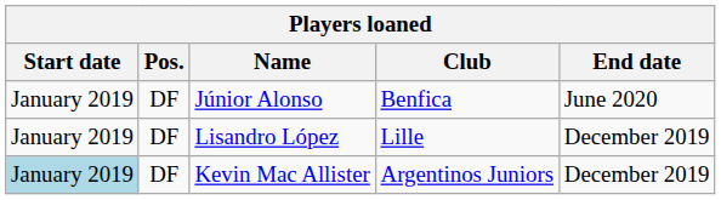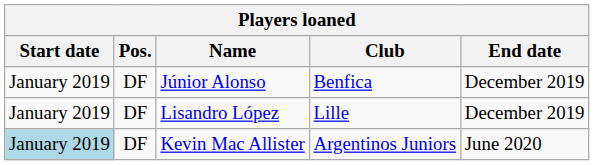 <table class="wikitable" style="font-size:95%;">
 <tr>
 <th colspan="6">Players loaned</th>
 </tr>
 <tr>
 <th>Start date</th>
 <th>Pos.</th>
 <th>Name</th>
 <th>Club</th>
 <th>End date</th>
 </tr>
 <tr>
 <td>January 2019</td>
 <td align="center">DF</td>
 <td> <a href='#'>Júnior Alonso</a></td>
 <td> <a href='#'>Benfica</a></td>
-<td>June 2020</td>
+<td>December 2019</td>
 </tr>
 <tr>
 <td>January 2019</td>
 <td align="center">DF</td>
 <td> <a href='#'>Lisandro López</a></td>
 <td> <a href='#'>Lille</a></td>
 <td>December 2019</td>
 </tr>
 <tr>
 <td style="background: lightblue;">January 2019</td>
 <td align="center">DF</td>
 <td> <a href='#'>Kevin Mac Allister</a></td>
 <td> <a href='#'>Argentinos Juniors</a></td>
-<td>December 2019</td>
+<td>June 2020</td>
 </tr>
 </table>
